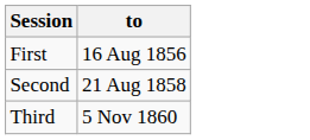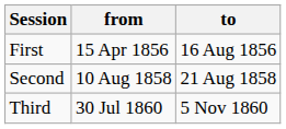 <table class="wikitable" style=align-center>
 <tr>
 <th>Session</th>
+<th>from</th>
 <th>to</th>
 </tr>
 <tr>
 <td>First</td>
+<td>15 Apr 1856</td>
 <td>16 Aug 1856</td>
 </tr>
 <tr>
 <td>Second</td>
+<td>10 Aug 1858</td>
 <td>21 Aug 1858</td>
 </tr>
 <tr>
 <td>Third</td>
+<td>30 Jul 1860</td>
 <td>5 Nov 1860</td>
 </tr>
 </table>
